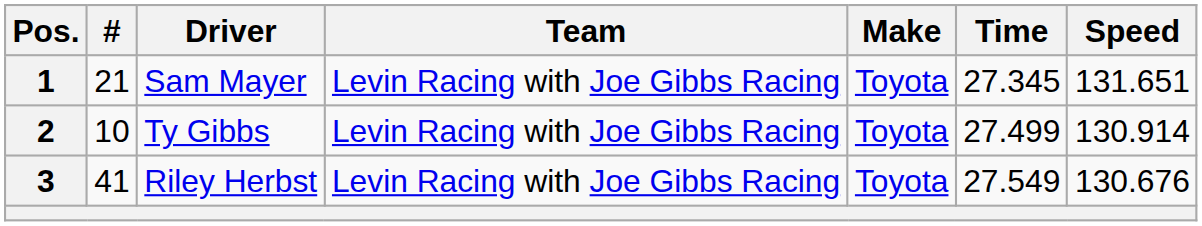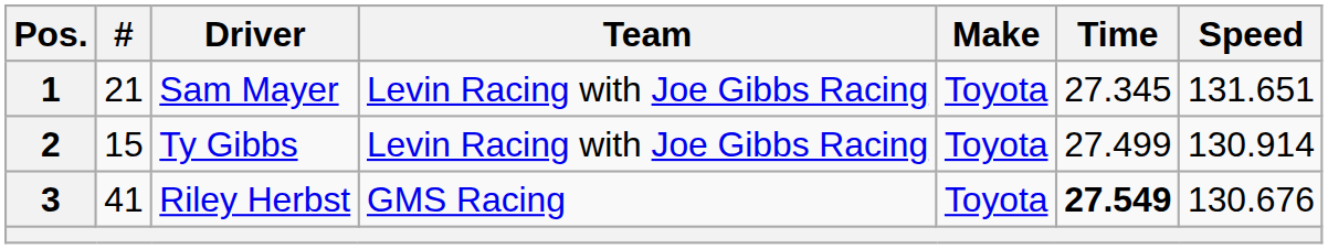 <table class="wikitable" style="font-size:95%">
 <tr>
 <th>Pos.</th>
 <th>#</th>
 <th>Driver</th>
 <th>Team</th>
 <th>Make</th>
 <th>Time</th>
 <th>Speed</th>
 </tr>
 <tr>
 <th>1</th>
 <td>21</td>
 <td><a href='#'>Sam Mayer</a></td>
 <td><a href='#'>Levin Racing</a> with <a href='#'>Joe Gibbs Racing</a></td>
 <td><a href='#'>Toyota</a></td>
 <td>27.345</td>
 <td>131.651</td>
 </tr>
 <tr>
 <th>2</th>
-<td>10</td>
+<td>15</td>
 <td><a href='#'>Ty Gibbs</a></td>
 <td><a href='#'>Levin Racing</a> with <a href='#'>Joe Gibbs Racing</a></td>
 <td><a href='#'>Toyota</a></td>
 <td>27.499</td>
 <td>130.914</td>
 </tr>
 <tr>
 <th>3</th>
 <td>41</td>
 <td><a href='#'>Riley Herbst</a></td>
-<td><a href='#'>Levin Racing</a> with <a href='#'>Joe Gibbs Racing</a></td>
+<td><a href='#'>GMS Racing</a></td>
 <td><a href='#'>Toyota</a></td>
-<td>27.549</td>
+<td><strong>27.549</strong></td>
 <td>130.676</td>
 </tr>
 <tr>
 <th colspan="7"></th>
 </tr>
 </table>
